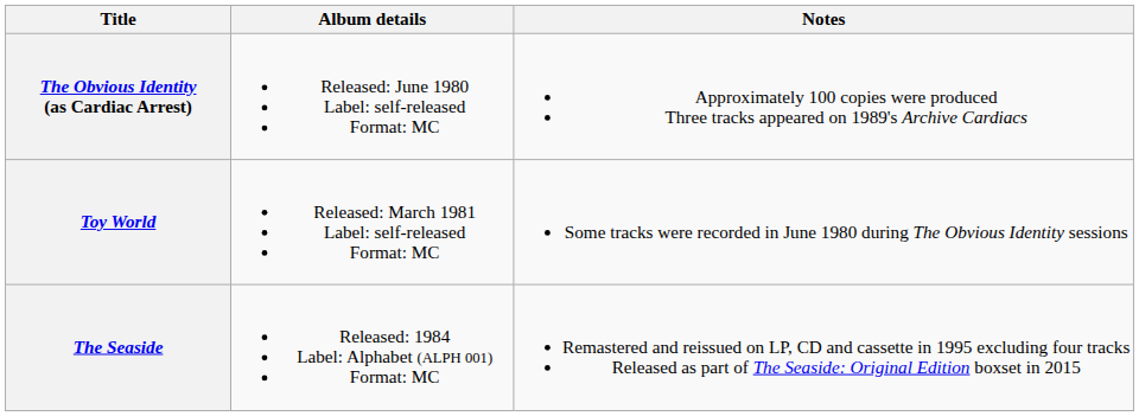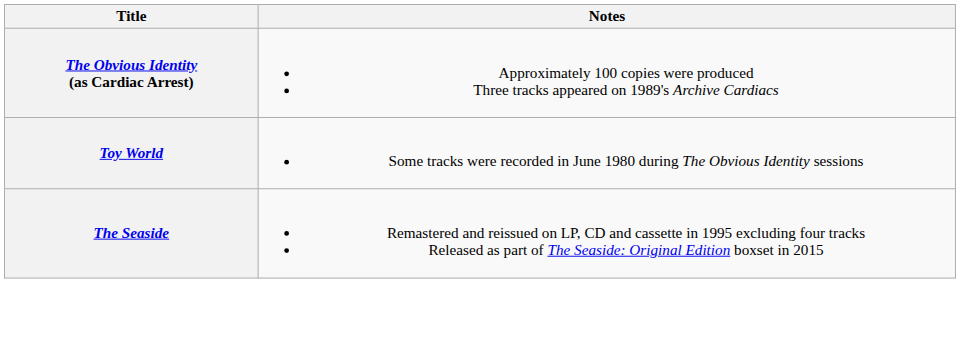 <table class="wikitable plainrowheaders" style="text-align:center;">
 <tr>
 <th width="20%" scope="col">Title</th>
-<th width="25%" scope="col">Album details</th>
 <th width="55%" scope="col">Notes</th>
 </tr>
 <tr>
 <th scope="row"><em><a href='#'>The Obvious Identity</a></em><br><span>(as Cardiac Arrest)</span></th>
-<td><br><ul><li>Released: June 1980</li><li>Label: self-released</li><li>Format: MC</li></ul></td>
 <td><br><ul><li>Approximately 100 copies were produced</li><li>Three tracks appeared on 1989's <em>Archive Cardiacs</em></li></ul></td>
 </tr>
 <tr>
 <th scope="row"><em><a href='#'>Toy World</a></em></th>
-<td><br><ul><li>Released: March 1981</li><li>Label: self-released</li><li>Format: MC</li></ul></td>
 <td><br><ul><li>Some tracks were recorded in June 1980 during <em>The Obvious Identity</em> sessions</li></ul></td>
 </tr>
 <tr>
 <th scope="row"><em><a href='#'>The Seaside</a></em></th>
-<td><br><ul><li>Released: 1984</li><li>Label: Alphabet <small>(ALPH 001)</small></li><li>Format: MC</li></ul></td>
 <td><br><ul><li>Remastered and reissued on LP, CD and cassette in 1995 excluding four tracks</li><li>Released as part of <em><a href='#'>The Seaside: Original Edition</a></em> boxset in 2015</li></ul></td>
 </tr>
 </table>
